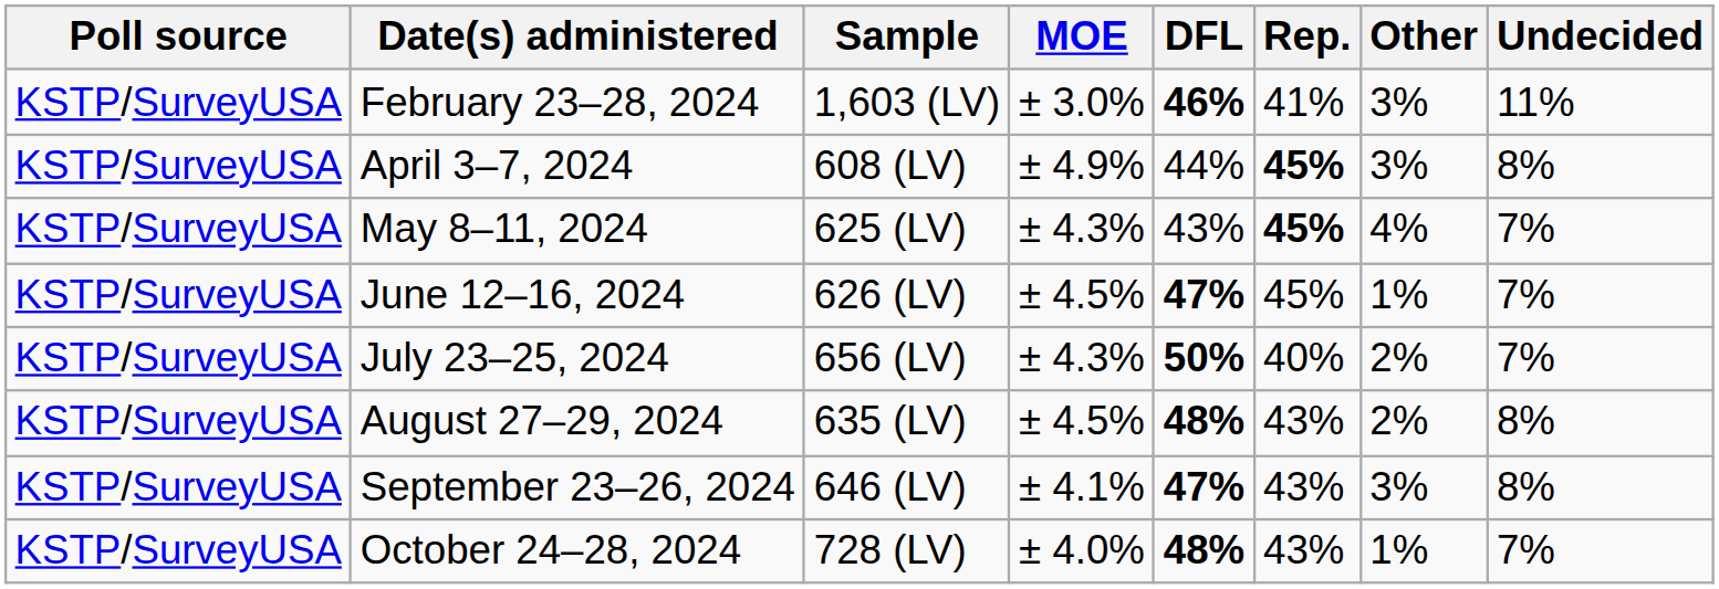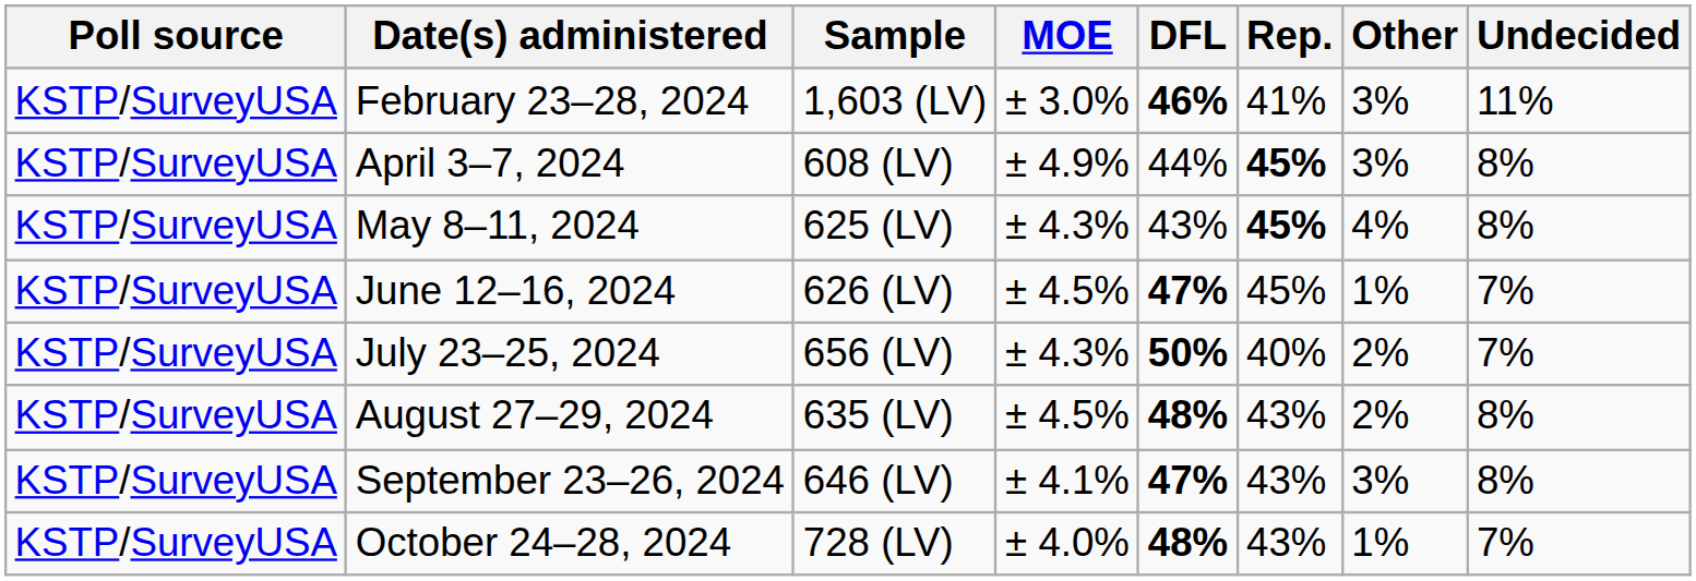 <table class="wikitable">
 <tr>
 <th>Poll source</th>
 <th>Date(s) administered</th>
 <th>Sample</th>
 <th><a href='#'>MOE</a></th>
 <th>DFL</th>
 <th>Rep.</th>
 <th>Other</th>
 <th>Undecided</th>
 </tr>
 <tr>
 <td><a href='#'>KSTP</a>/<a href='#'>SurveyUSA</a></td>
 <td>February 23–28, 2024</td>
 <td>1,603 (LV)</td>
 <td>± 3.0%</td>
 <td><strong>46%</strong></td>
 <td>41%</td>
 <td>3%</td>
 <td>11%</td>
 </tr>
 <tr>
 <td><a href='#'>KSTP</a>/<a href='#'>SurveyUSA</a></td>
 <td>April 3–7, 2024</td>
 <td>608 (LV)</td>
 <td>± 4.9%</td>
 <td>44%</td>
 <td><strong>45%</strong></td>
 <td>3%</td>
 <td>8%</td>
 </tr>
 <tr>
 <td><a href='#'>KSTP</a>/<a href='#'>SurveyUSA</a></td>
 <td>May 8–11, 2024</td>
 <td>625 (LV)</td>
 <td>± 4.3%</td>
 <td>43%</td>
 <td><strong>45%</strong></td>
 <td>4%</td>
-<td>7%</td>
+<td>8%</td>
 </tr>
 <tr>
 <td><a href='#'>KSTP</a>/<a href='#'>SurveyUSA</a></td>
 <td>June 12–16, 2024</td>
 <td>626 (LV)</td>
 <td>± 4.5%</td>
 <td><strong>47%</strong></td>
 <td>45%</td>
 <td>1%</td>
 <td>7%</td>
 </tr>
 <tr>
 <td><a href='#'>KSTP</a>/<a href='#'>SurveyUSA</a></td>
 <td>July 23–25, 2024</td>
 <td>656 (LV)</td>
 <td>± 4.3%</td>
 <td><strong>50%</strong></td>
 <td>40%</td>
 <td>2%</td>
 <td>7%</td>
 </tr>
 <tr>
 <td><a href='#'>KSTP</a>/<a href='#'>SurveyUSA</a></td>
 <td>August 27–29, 2024</td>
 <td>635 (LV)</td>
 <td>± 4.5%</td>
 <td><strong>48%</strong></td>
 <td>43%</td>
 <td>2%</td>
 <td>8%</td>
 </tr>
 <tr>
 <td><a href='#'>KSTP</a>/<a href='#'>SurveyUSA</a></td>
 <td>September 23–26, 2024</td>
 <td>646 (LV)</td>
 <td>± 4.1%</td>
 <td><strong>47%</strong></td>
 <td>43%</td>
 <td>3%</td>
 <td>8%</td>
 </tr>
 <tr>
 <td><a href='#'>KSTP</a>/<a href='#'>SurveyUSA</a></td>
 <td>October 24–28, 2024</td>
 <td>728 (LV)</td>
 <td>± 4.0%</td>
 <td><strong>48%</strong></td>
 <td>43%</td>
 <td>1%</td>
 <td>7%</td>
 </tr>
 </table>
